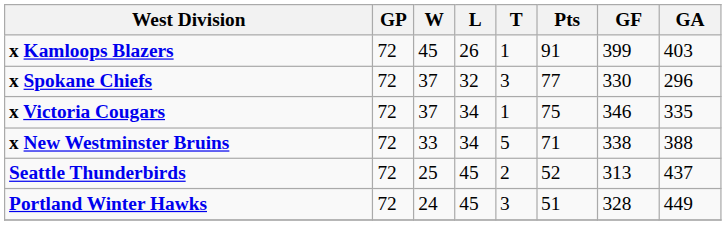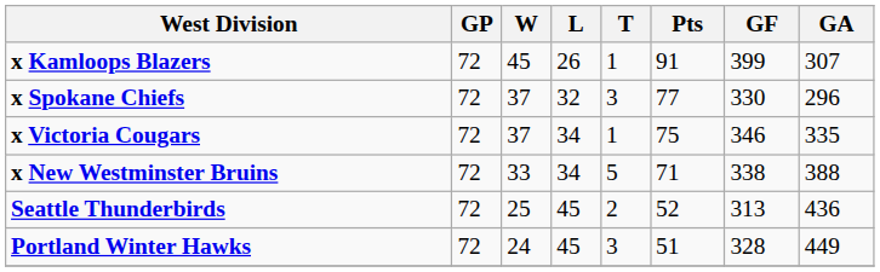 <table class="wikitable">
 <tr>
 <th width="45%">West Division</th>
 <th width="5%">GP</th>
 <th width="5%">W</th>
 <th width="5%">L</th>
 <th width="5%">T</th>
 <th width="7.5%">Pts</th>
 <th width="7.5%">GF</th>
 <th width="7.5%">GA</th>
 </tr>
 <tr>
 <td><strong>x <a href='#'>Kamloops Blazers</a></strong></td>
 <td>72</td>
 <td>45</td>
 <td>26</td>
 <td>1</td>
 <td>91</td>
 <td>399</td>
-<td>403</td>
+<td>307</td>
 </tr>
 <tr>
 <td><strong>x <a href='#'>Spokane Chiefs</a></strong></td>
 <td>72</td>
 <td>37</td>
 <td>32</td>
 <td>3</td>
 <td>77</td>
 <td>330</td>
 <td>296</td>
 </tr>
 <tr>
 <td><strong>x <a href='#'>Victoria Cougars</a></strong></td>
 <td>72</td>
 <td>37</td>
 <td>34</td>
 <td>1</td>
 <td>75</td>
 <td>346</td>
 <td>335</td>
 </tr>
 <tr>
 <td><strong>x <a href='#'>New Westminster Bruins</a></strong></td>
 <td>72</td>
 <td>33</td>
 <td>34</td>
 <td>5</td>
 <td>71</td>
 <td>338</td>
 <td>388</td>
 </tr>
 <tr>
 <td><strong><a href='#'>Seattle Thunderbirds</a></strong></td>
 <td>72</td>
 <td>25</td>
 <td>45</td>
 <td>2</td>
 <td>52</td>
 <td>313</td>
-<td>437</td>
+<td>436</td>
 </tr>
 <tr>
 <td><strong><a href='#'>Portland Winter Hawks</a></strong></td>
 <td>72</td>
 <td>24</td>
 <td>45</td>
 <td>3</td>
 <td>51</td>
 <td>328</td>
 <td>449</td>
 </tr>
 <tr>
 </tr>
 </table>
